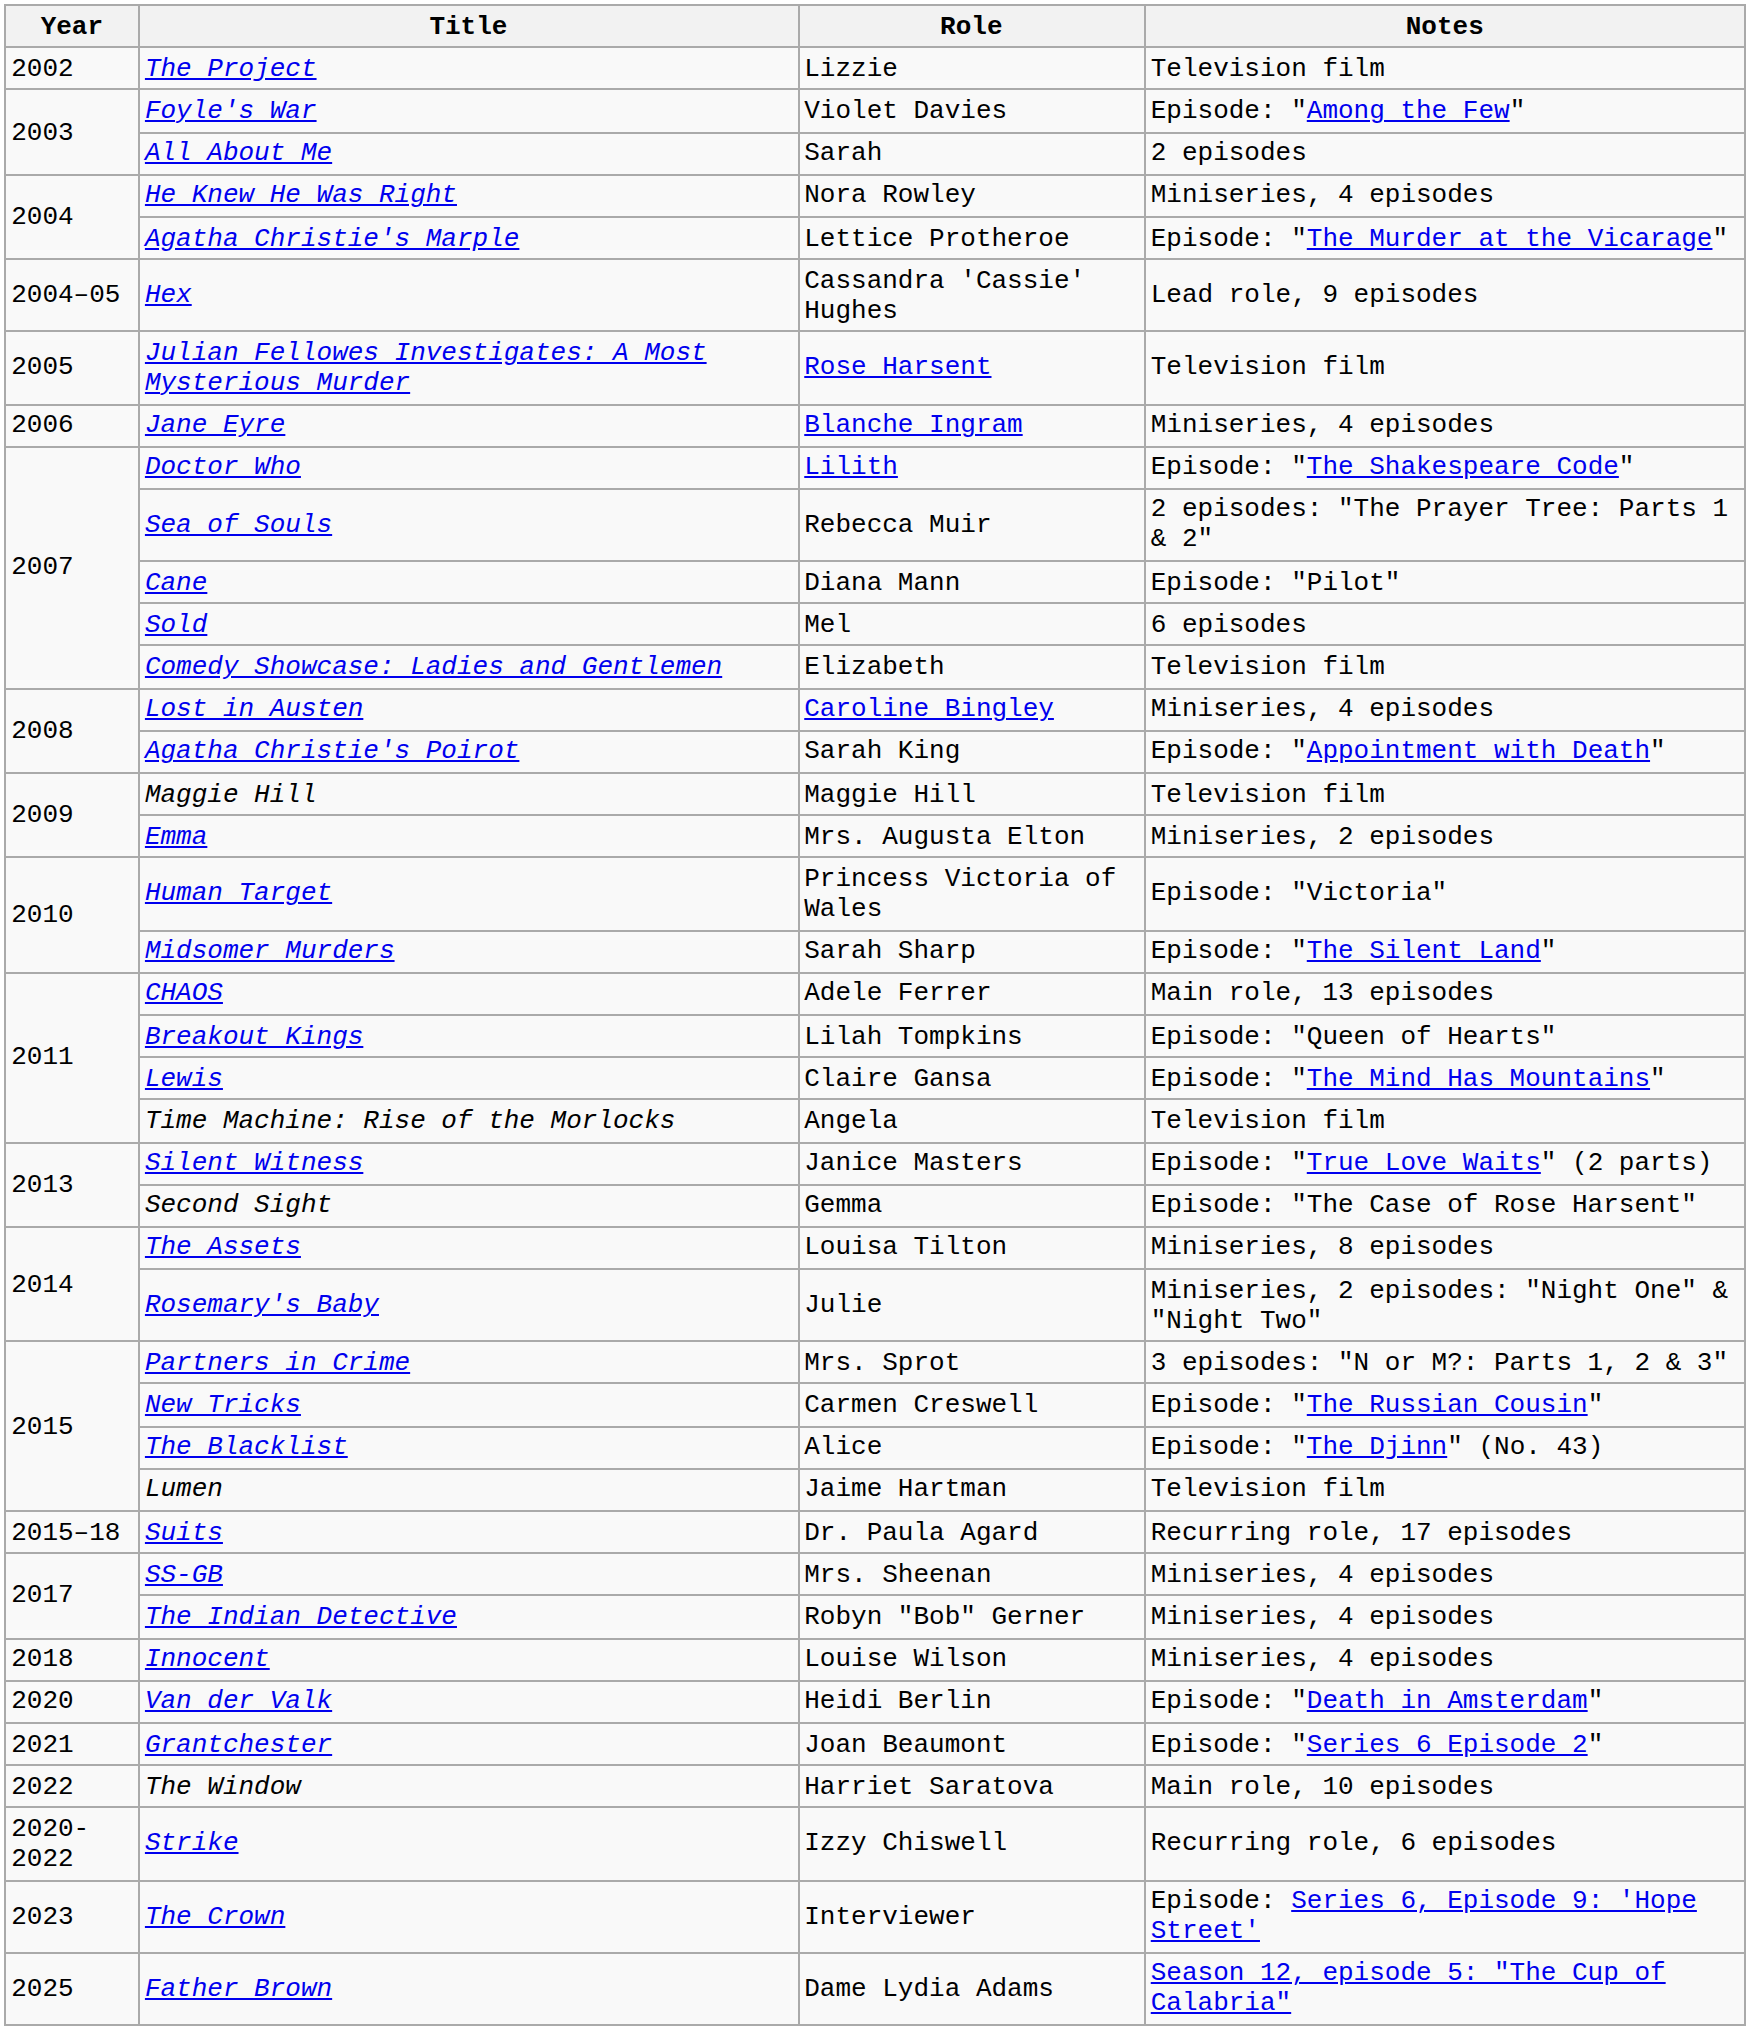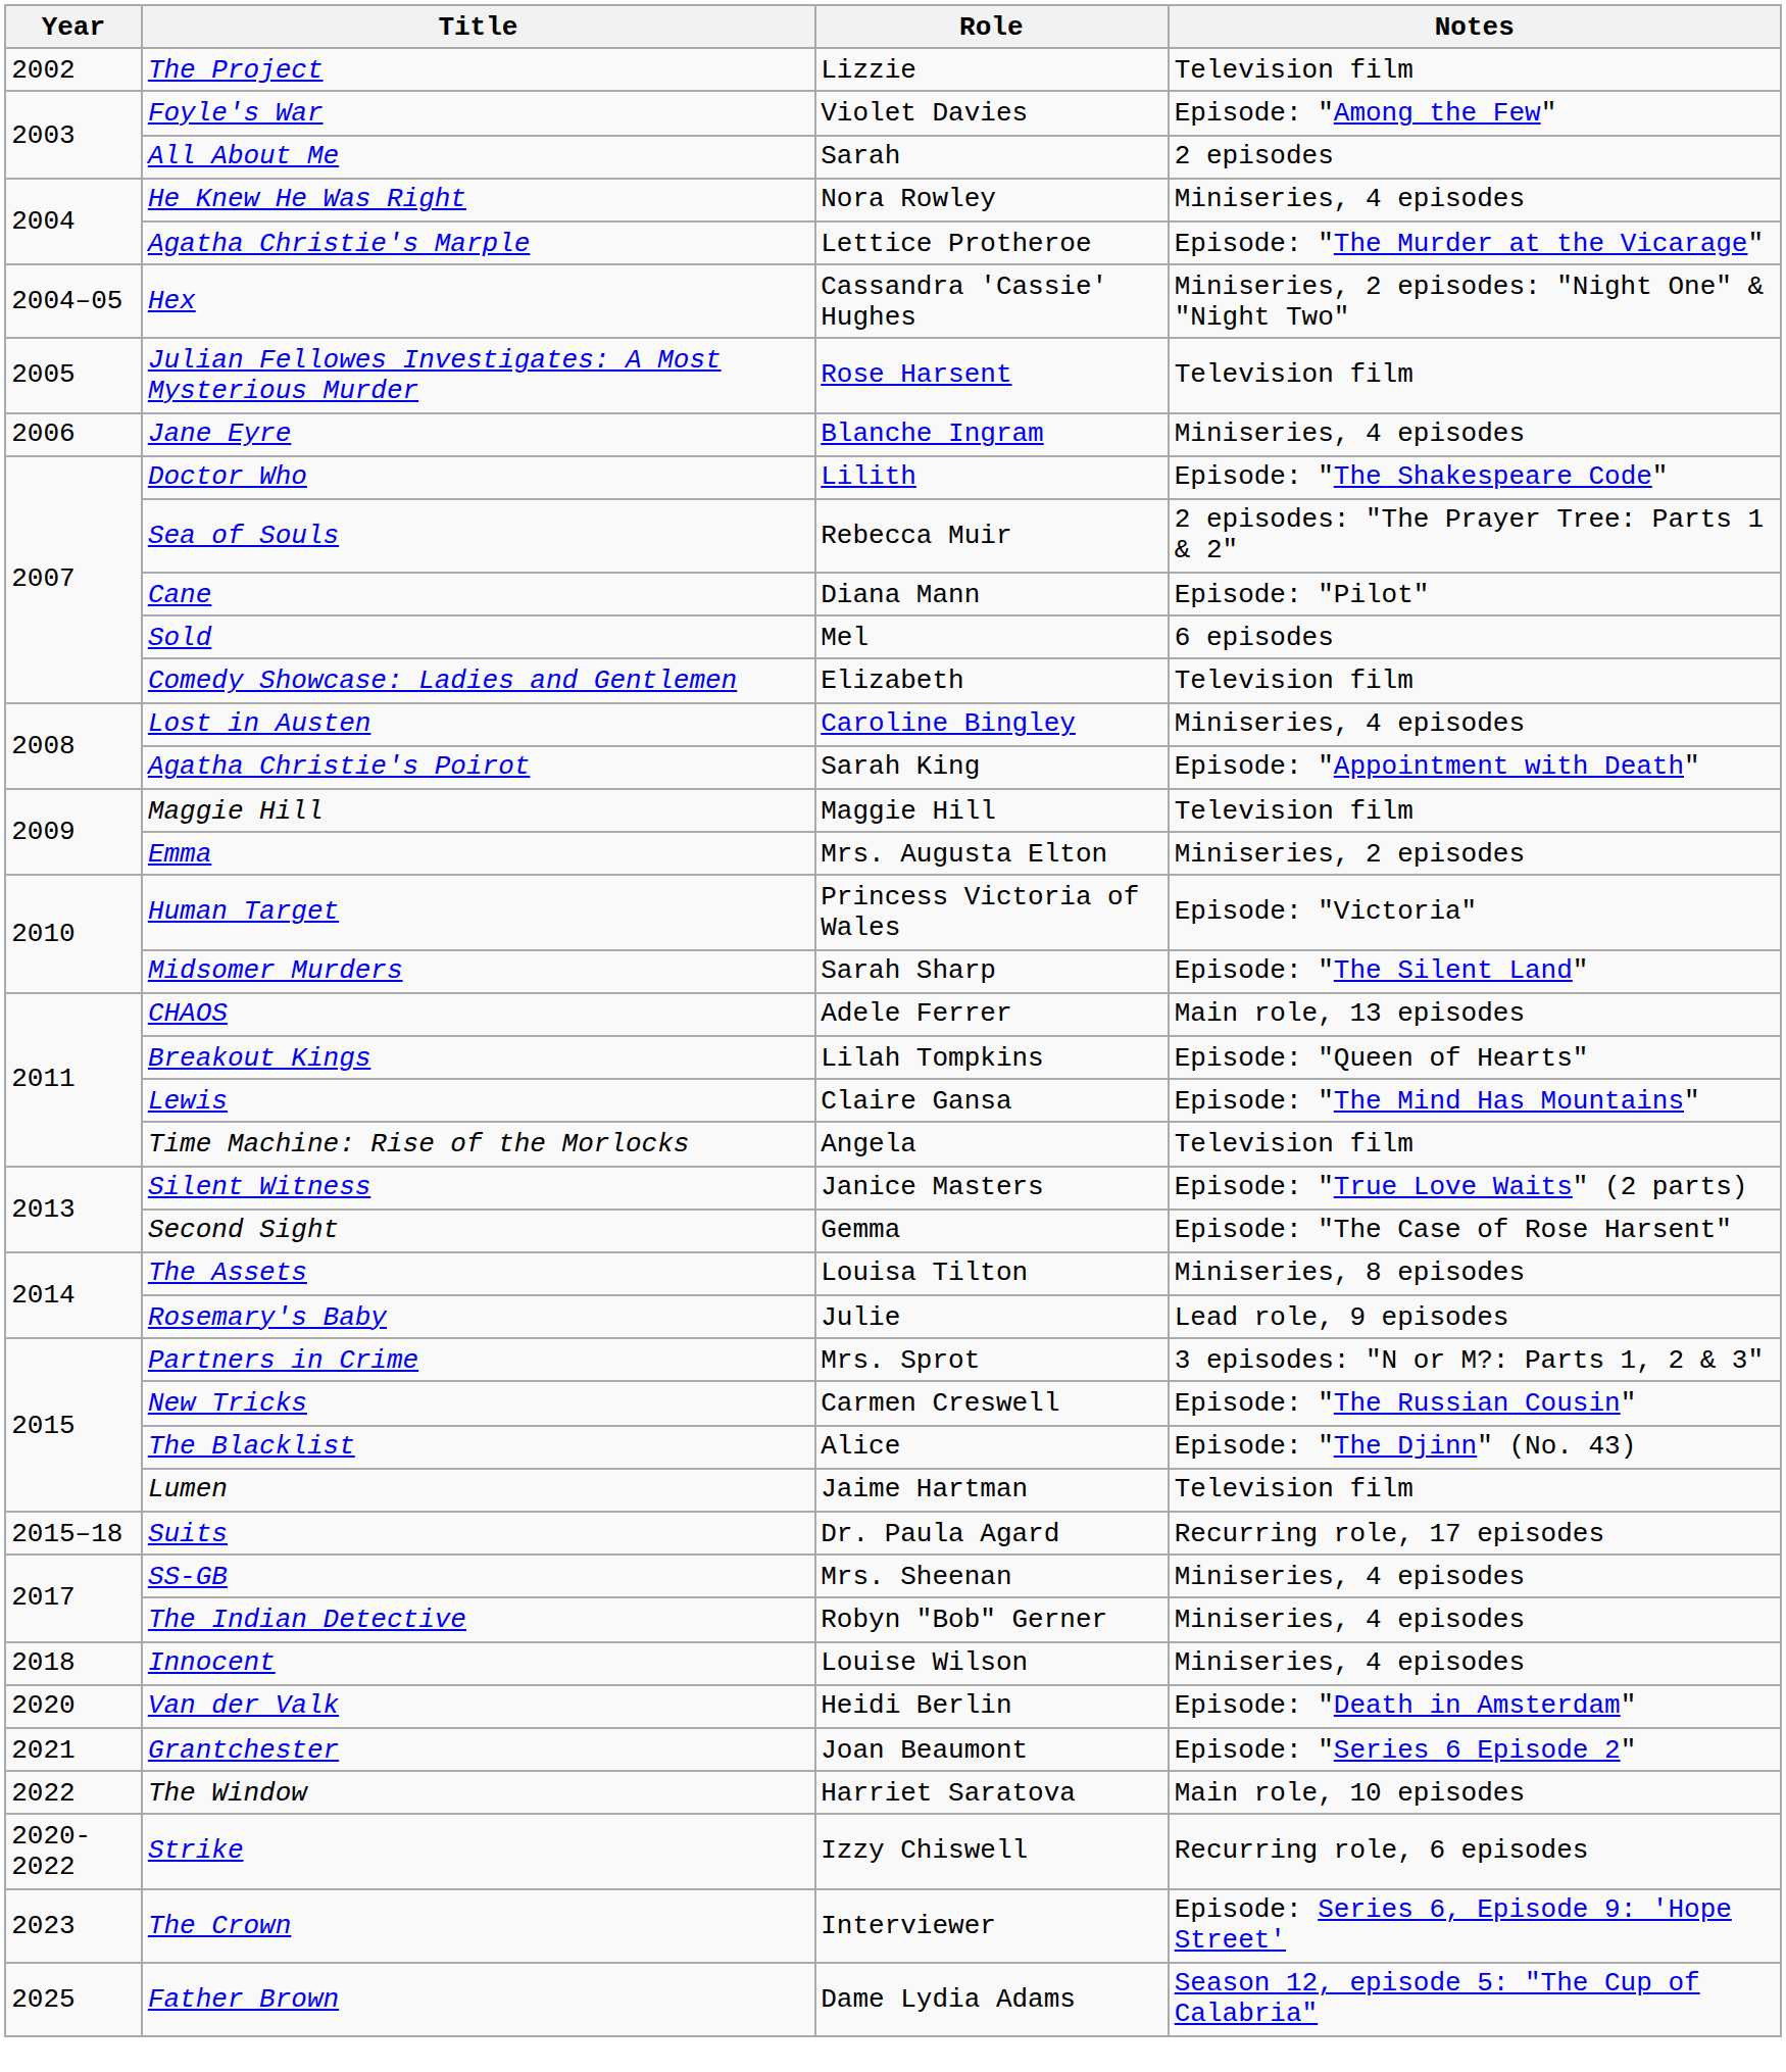 <table class="wikitable sortable">
 <tr>
 <th>Year</th>
 <th>Title</th>
 <th>Role</th>
 <th>Notes</th>
 </tr>
 <tr>
 <td>2002</td>
 <td><em><a href='#'>The Project</a></em></td>
 <td>Lizzie</td>
 <td>Television film</td>
 </tr>
 <tr>
 <td rowspan="2">2003</td>
 <td><em><a href='#'>Foyle's War</a></em></td>
 <td>Violet Davies</td>
 <td>Episode: "<a href='#'>Among the Few</a>"</td>
 </tr>
 <tr>
 <td><em><a href='#'>All About Me</a></em></td>
 <td>Sarah</td>
 <td>2 episodes</td>
 </tr>
 <tr>
 <td rowspan="2">2004</td>
 <td><em><a href='#'>He Knew He Was Right</a></em></td>
 <td>Nora Rowley</td>
 <td>Miniseries, 4 episodes</td>
 </tr>
 <tr>
 <td><em><a href='#'>Agatha Christie's Marple</a></em></td>
 <td>Lettice Protheroe</td>
 <td>Episode: "<a href='#'>The Murder at the Vicarage</a>"</td>
 </tr>
 <tr>
 <td>2004–05</td>
 <td><em><a href='#'>Hex</a></em></td>
 <td>Cassandra 'Cassie' Hughes</td>
-<td>Lead role, 9 episodes</td>
+<td>Miniseries, 2 episodes: "Night One" & "Night Two"</td>
 </tr>
 <tr>
 <td>2005</td>
 <td><em><a href='#'>Julian Fellowes Investigates: A Most Mysterious Murder</a></em></td>
 <td><a href='#'>Rose Harsent</a></td>
 <td>Television film</td>
 </tr>
 <tr>
 <td>2006</td>
 <td><em><a href='#'>Jane Eyre</a></em></td>
 <td><a href='#'>Blanche Ingram</a></td>
 <td>Miniseries, 4 episodes</td>
 </tr>
 <tr>
 <td rowspan="5">2007</td>
 <td><em><a href='#'>Doctor Who</a></em></td>
 <td><a href='#'>Lilith</a></td>
 <td>Episode: "<a href='#'>The Shakespeare Code</a>"</td>
 </tr>
 <tr>
 <td><em><a href='#'>Sea of Souls</a></em></td>
 <td>Rebecca Muir</td>
 <td>2 episodes: "The Prayer Tree: Parts 1 & 2"</td>
 </tr>
 <tr>
 <td><em><a href='#'>Cane</a></em></td>
 <td>Diana Mann</td>
 <td>Episode: "Pilot"</td>
 </tr>
 <tr>
 <td><em><a href='#'>Sold</a></em></td>
 <td>Mel</td>
 <td>6 episodes</td>
 </tr>
 <tr>
 <td><em><a href='#'>Comedy Showcase: Ladies and Gentlemen</a></em></td>
 <td>Elizabeth</td>
 <td>Television film</td>
 </tr>
 <tr>
 <td rowspan="2">2008</td>
 <td><em><a href='#'>Lost in Austen</a></em></td>
 <td><a href='#'>Caroline Bingley</a></td>
 <td>Miniseries, 4 episodes</td>
 </tr>
 <tr>
 <td><em><a href='#'>Agatha Christie's Poirot</a></em></td>
 <td>Sarah King</td>
 <td>Episode: "<a href='#'>Appointment with Death</a>"</td>
 </tr>
 <tr>
 <td rowspan="2">2009</td>
 <td><em>Maggie Hill</em></td>
 <td>Maggie Hill</td>
 <td>Television film</td>
 </tr>
 <tr>
 <td><em><a href='#'>Emma</a></em></td>
 <td>Mrs. Augusta Elton</td>
 <td>Miniseries, 2 episodes</td>
 </tr>
 <tr>
 <td rowspan="2">2010</td>
 <td><em><a href='#'>Human Target</a></em></td>
 <td>Princess Victoria of Wales</td>
 <td>Episode: "Victoria"</td>
 </tr>
 <tr>
 <td><em><a href='#'>Midsomer Murders</a></em></td>
 <td>Sarah Sharp</td>
 <td>Episode: "<a href='#'>The Silent Land</a>"</td>
 </tr>
 <tr>
 <td rowspan="4">2011</td>
 <td><em><a href='#'>CHAOS</a></em></td>
 <td>Adele Ferrer</td>
 <td>Main role, 13 episodes</td>
 </tr>
 <tr>
 <td><em><a href='#'>Breakout Kings</a></em></td>
 <td>Lilah Tompkins</td>
 <td>Episode: "Queen of Hearts"</td>
 </tr>
 <tr>
 <td><em><a href='#'>Lewis</a></em></td>
 <td>Claire Gansa</td>
 <td>Episode: "<a href='#'>The Mind Has Mountains</a>"</td>
 </tr>
 <tr>
 <td><em>Time Machine: Rise of the Morlocks</em></td>
 <td>Angela</td>
 <td>Television film</td>
 </tr>
 <tr>
 <td rowspan="2">2013</td>
 <td><em><a href='#'>Silent Witness</a></em></td>
 <td>Janice Masters</td>
 <td>Episode: "<a href='#'>True Love Waits</a>" (2 parts)</td>
 </tr>
 <tr>
 <td><em>Second Sight</em></td>
 <td>Gemma</td>
 <td>Episode: "The Case of Rose Harsent"</td>
 </tr>
 <tr>
 <td rowspan="2">2014</td>
 <td><em><a href='#'>The Assets</a></em></td>
 <td>Louisa Tilton</td>
 <td>Miniseries, 8 episodes</td>
 </tr>
 <tr>
 <td><em><a href='#'>Rosemary's Baby</a></em></td>
 <td>Julie</td>
-<td>Miniseries, 2 episodes: "Night One" & "Night Two"</td>
+<td>Lead role, 9 episodes</td>
 </tr>
 <tr>
 <td rowspan="4">2015</td>
 <td><em><a href='#'>Partners in Crime</a></em></td>
 <td>Mrs. Sprot</td>
 <td>3 episodes: "N or M?: Parts 1, 2 & 3"</td>
 </tr>
 <tr>
 <td><em><a href='#'>New Tricks</a></em></td>
 <td>Carmen Creswell</td>
 <td>Episode: "<a href='#'>The Russian Cousin</a>"</td>
 </tr>
 <tr>
 <td><em><a href='#'>The Blacklist</a></em></td>
 <td>Alice</td>
 <td>Episode: "<a href='#'>The Djinn</a>" (No. 43)</td>
 </tr>
 <tr>
 <td><em>Lumen</em></td>
 <td>Jaime Hartman</td>
 <td>Television film</td>
 </tr>
 <tr>
 <td>2015–18</td>
 <td><em><a href='#'>Suits</a></em></td>
 <td>Dr. Paula Agard</td>
 <td>Recurring role, 17 episodes</td>
 </tr>
 <tr>
 <td rowspan="2">2017</td>
 <td><em><a href='#'>SS-GB</a></em></td>
 <td>Mrs. Sheenan</td>
 <td>Miniseries, 4 episodes</td>
 </tr>
 <tr>
 <td><em><a href='#'>The Indian Detective</a></em></td>
 <td>Robyn "Bob" Gerner</td>
 <td>Miniseries, 4 episodes</td>
 </tr>
 <tr>
 <td>2018</td>
 <td><em><a href='#'>Innocent</a></em></td>
 <td>Louise Wilson</td>
 <td>Miniseries, 4 episodes</td>
 </tr>
 <tr>
 <td>2020</td>
 <td><em><a href='#'>Van der Valk</a></em></td>
 <td>Heidi Berlin</td>
 <td>Episode: "<a href='#'>Death in Amsterdam</a>"</td>
 </tr>
 <tr>
 <td>2021</td>
 <td><em><a href='#'>Grantchester</a></em></td>
 <td>Joan Beaumont</td>
 <td>Episode: "<a href='#'>Series 6 Episode 2</a>"</td>
 </tr>
 <tr>
 <td>2022</td>
 <td><em>The Window</em></td>
 <td>Harriet Saratova</td>
 <td>Main role, 10 episodes</td>
 </tr>
 <tr>
 <td>2020-2022</td>
 <td><em><a href='#'>Strike</a></em></td>
 <td>Izzy Chiswell</td>
 <td>Recurring role, 6 episodes</td>
 </tr>
 <tr>
 <td>2023</td>
 <td><em><a href='#'>The Crown</a></em></td>
 <td>Interviewer</td>
 <td>Episode: <a href='#'>Series 6, Episode 9: 'Hope Street'</a></td>
 </tr>
 <tr>
 <td>2025</td>
 <td><em><a href='#'>Father Brown</a></em></td>
 <td>Dame Lydia Adams</td>
 <td><a href='#'>Season 12, episode 5: "The Cup of Calabria"</a></td>
 </tr>
 </table>
